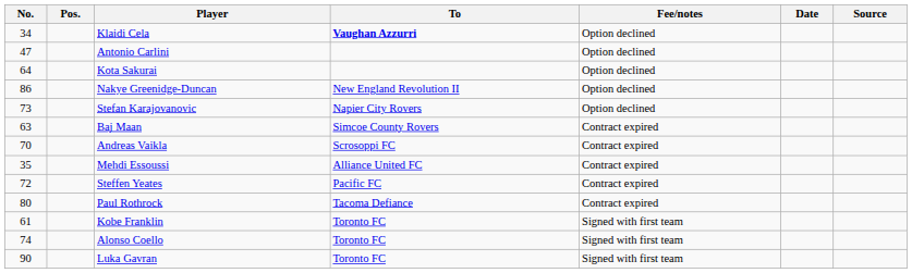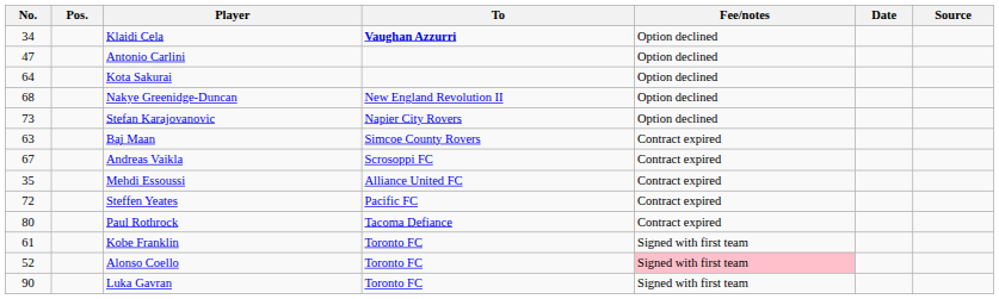 <table class="wikitable sortable" style=" font-size:95%; width:95%; text-align:left;">
 <tr>
 <th>No.</th>
 <th>Pos.</th>
 <th>Player</th>
 <th>To</th>
 <th>Fee/notes</th>
 <th>Date</th>
 <th>Source</th>
 </tr>
 <tr>
 <td align=center>34</td>
 <td align=center></td>
 <td> <a href='#'>Klaidi Cela</a></td>
 <td><strong> <a href='#'>Vaughan Azzurri</a></strong></td>
 <td>Option declined</td>
 <td></td>
 <td></td>
 </tr>
 <tr>
 <td align=center>47</td>
 <td align=center></td>
 <td> <a href='#'>Antonio Carlini</a></td>
 <td></td>
 <td>Option declined</td>
 <td></td>
 <td></td>
 </tr>
 <tr>
 <td align=center>64</td>
 <td align=center></td>
 <td> <a href='#'>Kota Sakurai</a></td>
 <td></td>
 <td>Option declined</td>
 <td></td>
 <td></td>
 </tr>
 <tr>
-<td align=center>86</td>
+<td align=center>68</td>
 <td align=center></td>
 <td> <a href='#'>Nakye Greenidge-Duncan</a></td>
 <td> <a href='#'>New England Revolution II</a></td>
 <td>Option declined</td>
 <td></td>
 <td></td>
 </tr>
 <tr>
 <td align=center>73</td>
 <td align=center></td>
 <td> <a href='#'>Stefan Karajovanovic</a></td>
 <td> <a href='#'>Napier City Rovers</a></td>
 <td>Option declined</td>
 <td></td>
 <td></td>
 </tr>
 <tr>
 <td align=center>63</td>
 <td align=center></td>
 <td> <a href='#'>Baj Maan</a></td>
 <td> <a href='#'>Simcoe County Rovers</a></td>
 <td>Contract expired</td>
 <td></td>
 <td></td>
 </tr>
 <tr>
-<td align=center>70</td>
+<td align=center>67</td>
 <td align=center></td>
 <td> <a href='#'>Andreas Vaikla</a></td>
 <td> <a href='#'>Scrosoppi FC</a></td>
 <td>Contract expired</td>
 <td></td>
 <td></td>
 </tr>
 <tr>
 <td align=center>35</td>
 <td align=center></td>
 <td> <a href='#'>Mehdi Essoussi</a></td>
 <td> <a href='#'>Alliance United FC</a></td>
 <td>Contract expired</td>
 <td></td>
 <td></td>
 </tr>
 <tr>
 <td align=center>72</td>
 <td align=center></td>
 <td> <a href='#'>Steffen Yeates</a></td>
 <td> <a href='#'>Pacific FC</a></td>
 <td>Contract expired</td>
 <td></td>
 <td></td>
 </tr>
 <tr>
 <td align=center>80</td>
 <td align=center></td>
 <td> <a href='#'>Paul Rothrock</a></td>
 <td> <a href='#'>Tacoma Defiance</a></td>
 <td>Contract expired</td>
 <td></td>
 <td></td>
 </tr>
 <tr>
 <td align=center>61</td>
 <td align=center></td>
 <td> <a href='#'>Kobe Franklin</a></td>
 <td> <a href='#'>Toronto FC</a></td>
 <td>Signed with first team</td>
 <td></td>
 <td></td>
 </tr>
 <tr>
-<td align=center>74</td>
+<td align=center>52</td>
 <td align=center></td>
 <td> <a href='#'>Alonso Coello</a></td>
 <td> <a href='#'>Toronto FC</a></td>
-<td>Signed with first team</td>
+<td style="background: pink;">Signed with first team</td>
 <td></td>
 <td></td>
 </tr>
 <tr>
 <td align=center>90</td>
 <td align=center></td>
 <td> <a href='#'>Luka Gavran</a></td>
 <td> <a href='#'>Toronto FC</a></td>
 <td>Signed with first team</td>
 <td></td>
 <td></td>
 </tr>
 </table>
